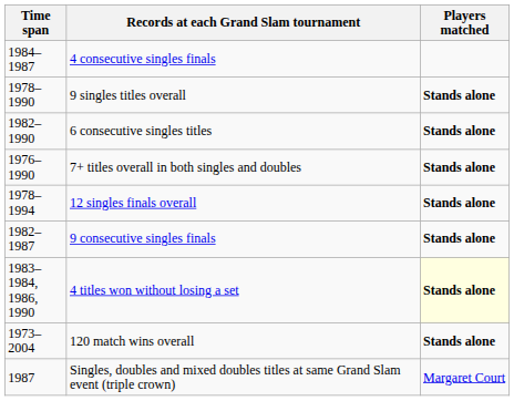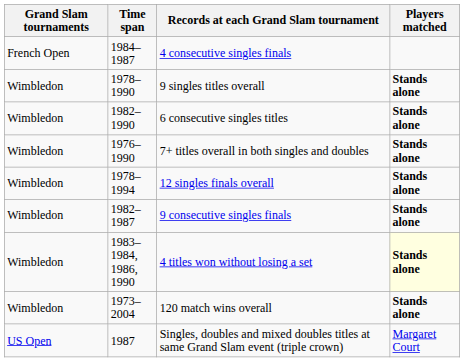 <table class="wikitable collapsible collapsed">
 <tr>
+<th>Grand Slam tournaments</th>
 <th>Time span</th>
 <th>Records at each Grand Slam tournament</th>
 <th>Players matched</th>
 </tr>
 <tr>
+<td>French Open</td>
 <td>1984–1987</td>
 <td><a href='#'>4 consecutive singles finals</a></td>
 <td></td>
 </tr>
 <tr>
+<td>Wimbledon</td>
 <td>1978–1990</td>
 <td>9 singles titles overall</td>
 <td><strong>Stands alone</strong></td>
 </tr>
 <tr>
+<td>Wimbledon</td>
 <td>1982–1990</td>
 <td>6 consecutive singles titles</td>
 <td><strong>Stands alone</strong></td>
 </tr>
 <tr>
+<td>Wimbledon</td>
 <td>1976–1990</td>
 <td>7+ titles overall in both singles and doubles</td>
 <td><strong>Stands alone</strong></td>
 </tr>
 <tr>
+<td>Wimbledon</td>
 <td>1978–1994</td>
 <td><a href='#'>12 singles finals overall</a></td>
 <td><strong>Stands alone</strong></td>
 </tr>
 <tr>
+<td>Wimbledon</td>
 <td>1982–1987</td>
 <td><a href='#'>9 consecutive singles finals</a></td>
 <td><strong>Stands alone</strong></td>
 </tr>
 <tr>
+<td>Wimbledon</td>
 <td>1983–1984,<br>1986, 1990</td>
 <td><a href='#'>4 titles won without losing a set</a></td>
 <td style="background: lightyellow;"><strong>Stands alone</strong></td>
 </tr>
 <tr>
+<td>Wimbledon</td>
 <td>1973–2004</td>
 <td>120 match wins overall</td>
 <td><strong>Stands alone</strong></td>
 </tr>
 <tr>
+<td><a href='#'>US Open</a></td>
 <td>1987</td>
 <td>Singles, doubles and mixed doubles titles at same Grand Slam event (triple crown)</td>
 <td><a href='#'>Margaret Court</a></td>
 </tr>
 </table>
